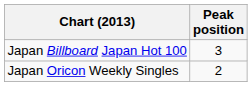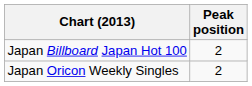 <table class="wikitable">
 <tr>
 <th>Chart (2013)</th>
 <th>Peak<br>position</th>
 </tr>
 <tr>
 <td>Japan <em><a href='#'>Billboard</a></em> <a href='#'>Japan Hot 100</a></td>
-<td align="center">3</td>
+<td align="center">2</td>
 </tr>
 <tr>
 <td>Japan <a href='#'>Oricon</a> Weekly Singles</td>
 <td align="center">2</td>
 </tr>
 </table>
